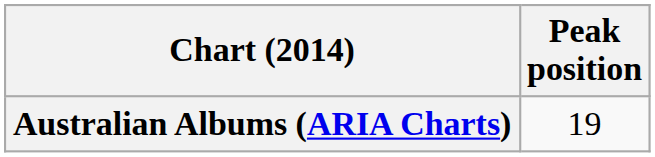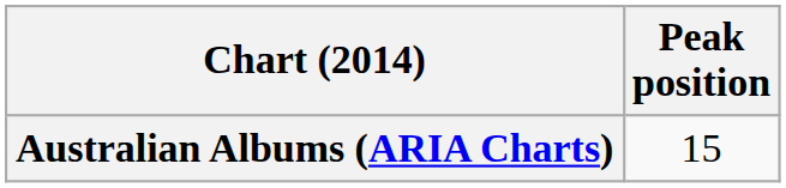 <table class="wikitable sortable plainrowheaders" style="text-align:center">
 <tr>
 <th scope="col">Chart (2014)</th>
 <th scope="col">Peak<br>position</th>
 </tr>
 <tr>
 <th scope="row">Australian Albums (<a href='#'>ARIA Charts</a>)</th>
-<td>19</td>
+<td>15</td>
 </tr>
 </table>
